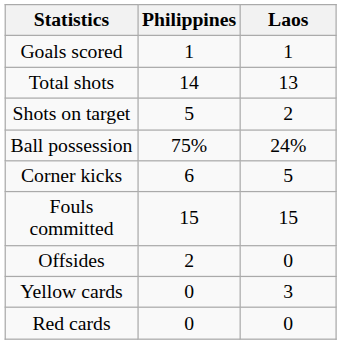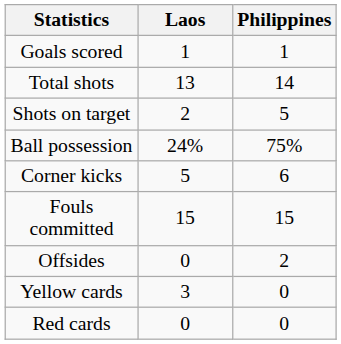 <table class="wikitable" style="text-align:center; margin:auto;">
 <tr>
 <th scope=col width=100>Statistics</th>
+<th scope=col width=70>Laos</th>
 <th scope=col width=70>Philippines</th>
-<th scope=col width=70>Laos</th>
 </tr>
 <tr>
 <td>Goals scored</td>
 <td>1</td>
 <td>1</td>
 </tr>
 <tr>
 <td>Total shots</td>
+<td>13</td>
 <td>14</td>
-<td>13</td>
 </tr>
 <tr>
 <td>Shots on target</td>
+<td>2</td>
 <td>5</td>
-<td>2</td>
 </tr>
 <tr>
 <td>Ball possession</td>
+<td>24%</td>
 <td>75%</td>
-<td>24%</td>
 </tr>
 <tr>
 <td>Corner kicks</td>
+<td>5</td>
 <td>6</td>
-<td>5</td>
 </tr>
 <tr>
 <td>Fouls committed</td>
 <td>15</td>
 <td>15</td>
 </tr>
 <tr>
 <td>Offsides</td>
+<td>0</td>
 <td>2</td>
-<td>0</td>
 </tr>
 <tr>
 <td>Yellow cards</td>
+<td>3</td>
 <td>0</td>
-<td>3</td>
 </tr>
 <tr>
 <td>Red cards</td>
 <td>0</td>
 <td>0</td>
 </tr>
 </table>
